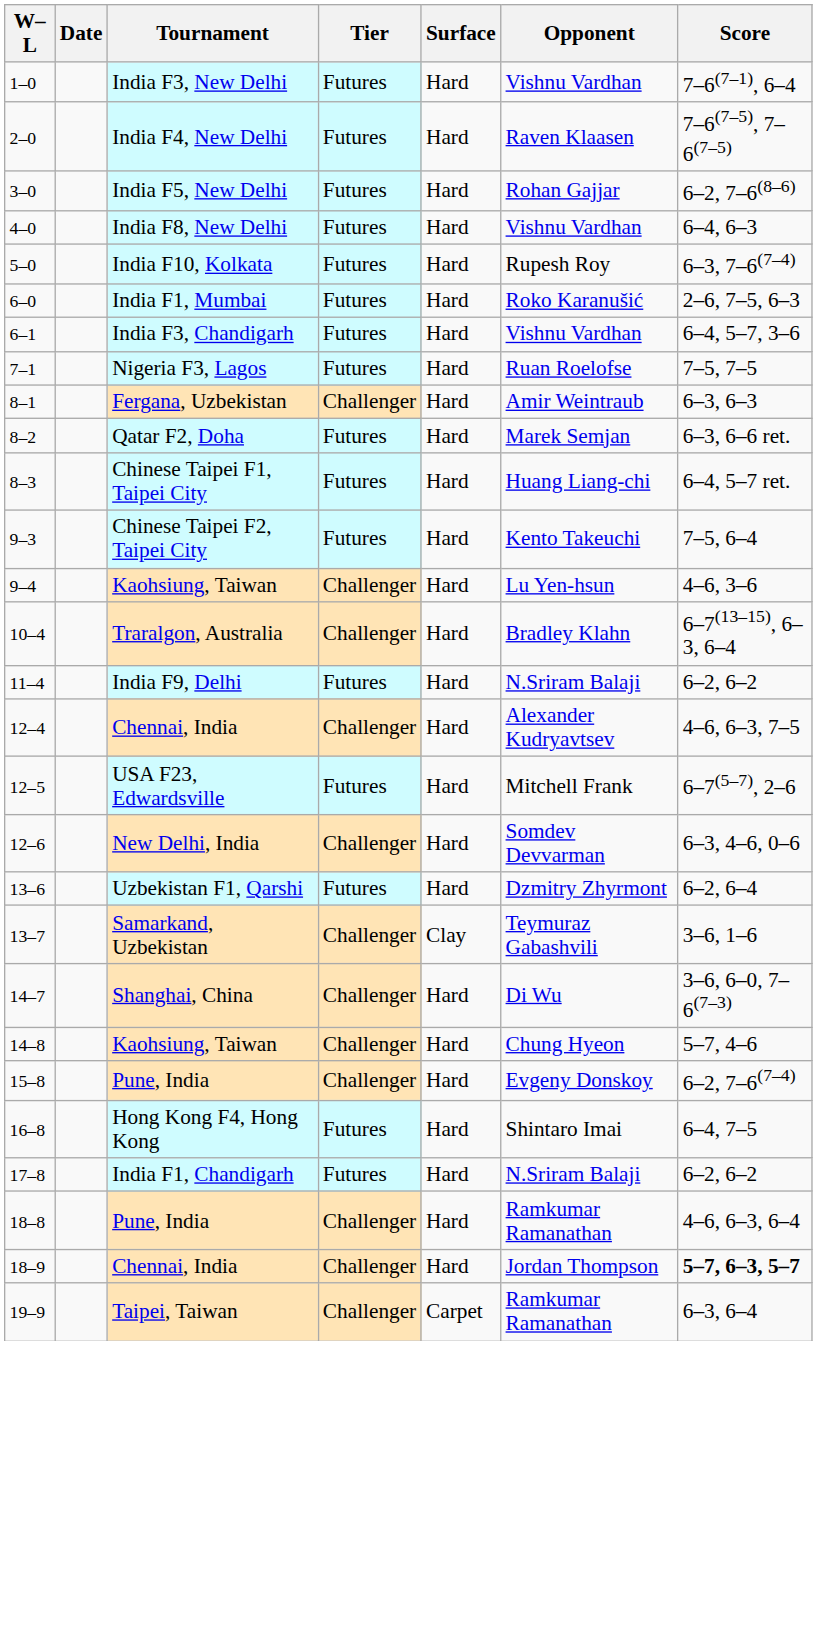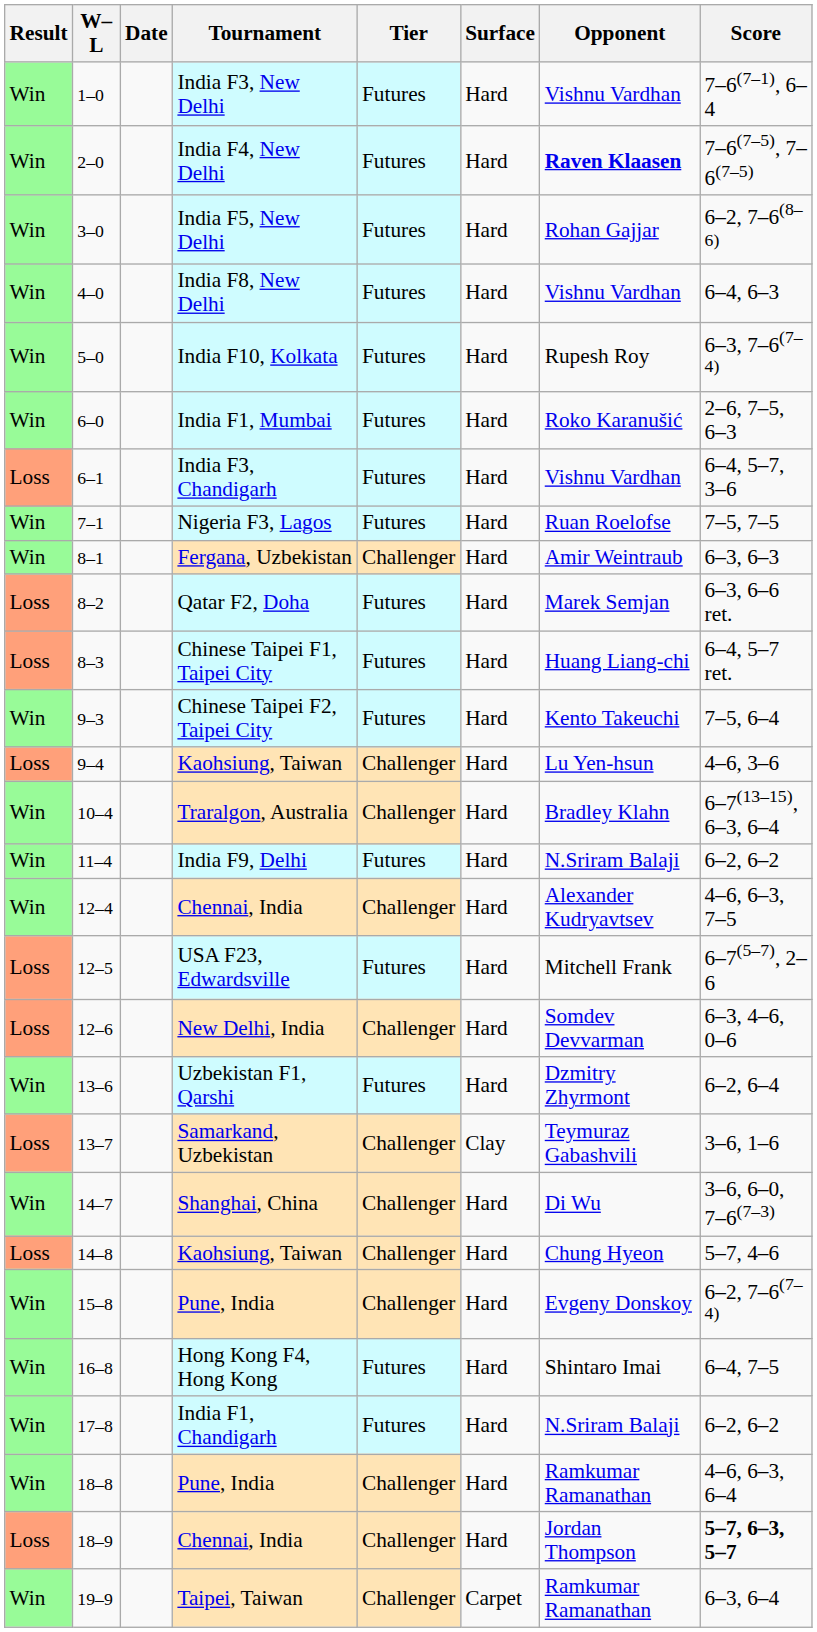 <table class="sortable wikitable">
 <tr>
+<th>Result</th>
 <th class="unsortable">W–L</th>
 <th>Date</th>
 <th>Tournament</th>
 <th>Tier</th>
 <th>Surface</th>
 <th>Opponent</th>
 <th class="unsortable">Score</th>
 </tr>
 <tr>
+<td style="background:#98fb98;">Win</td>
 <td><small>1–0</small></td>
 <td></td>
 <td style="background:#cffcff;">India F3, <a href='#'>New Delhi</a></td>
 <td style="background:#cffcff;">Futures</td>
 <td>Hard</td>
 <td> <a href='#'>Vishnu Vardhan</a></td>
 <td>7–6<sup>(7–1)</sup>, 6–4</td>
 </tr>
 <tr>
+<td style="background:#98fb98;">Win</td>
 <td><small>2–0</small></td>
 <td></td>
 <td style="background:#cffcff;">India F4, <a href='#'>New Delhi</a></td>
 <td style="background:#cffcff;">Futures</td>
 <td>Hard</td>
-<td> <a href='#'>Raven Klaasen</a></td>
+<td><strong> <a href='#'>Raven Klaasen</a></strong></td>
 <td>7–6<sup>(7–5)</sup>, 7–6<sup>(7–5)</sup></td>
 </tr>
 <tr>
+<td style="background:#98fb98;">Win</td>
 <td><small>3–0</small></td>
 <td></td>
 <td style="background:#cffcff;">India F5, <a href='#'>New Delhi</a></td>
 <td style="background:#cffcff;">Futures</td>
 <td>Hard</td>
 <td> <a href='#'>Rohan Gajjar</a></td>
 <td>6–2, 7–6<sup>(8–6)</sup></td>
 </tr>
 <tr>
+<td style="background:#98fb98;">Win</td>
 <td><small>4–0</small></td>
 <td></td>
 <td style="background:#cffcff;">India F8, <a href='#'>New Delhi</a></td>
 <td style="background:#cffcff;">Futures</td>
 <td>Hard</td>
 <td> <a href='#'>Vishnu Vardhan</a></td>
 <td>6–4, 6–3</td>
 </tr>
 <tr>
+<td style="background:#98fb98;">Win</td>
 <td><small>5–0</small></td>
 <td></td>
 <td style="background:#cffcff;">India F10, <a href='#'>Kolkata</a></td>
 <td style="background:#cffcff;">Futures</td>
 <td>Hard</td>
 <td> Rupesh Roy</td>
 <td>6–3, 7–6<sup>(7–4)</sup></td>
 </tr>
 <tr>
+<td style="background:#98fb98;">Win</td>
 <td><small>6–0</small></td>
 <td></td>
 <td style="background:#cffcff;">India F1, <a href='#'>Mumbai</a></td>
 <td style="background:#cffcff;">Futures</td>
 <td>Hard</td>
 <td> <a href='#'>Roko Karanušić</a></td>
 <td>2–6, 7–5, 6–3</td>
 </tr>
 <tr>
+<td style="background:#ffa07a;">Loss</td>
 <td><small>6–1</small></td>
 <td></td>
 <td style="background:#cffcff;">India F3, <a href='#'>Chandigarh</a></td>
 <td style="background:#cffcff;">Futures</td>
 <td>Hard</td>
 <td> <a href='#'>Vishnu Vardhan</a></td>
 <td>6–4, 5–7, 3–6</td>
 </tr>
 <tr>
+<td style="background:#98fb98;">Win</td>
 <td><small>7–1</small></td>
 <td></td>
 <td style="background:#cffcff;">Nigeria F3, <a href='#'>Lagos</a></td>
 <td style="background:#cffcff;">Futures</td>
 <td>Hard</td>
 <td> <a href='#'>Ruan Roelofse</a></td>
 <td>7–5, 7–5</td>
 </tr>
 <tr>
+<td style="background:#98fb98;">Win</td>
 <td><small>8–1</small></td>
 <td></td>
 <td style="background:moccasin;"><a href='#'>Fergana</a>, Uzbekistan</td>
 <td style="background:moccasin;">Challenger</td>
 <td>Hard</td>
 <td> <a href='#'>Amir Weintraub</a></td>
 <td>6–3, 6–3</td>
 </tr>
 <tr>
+<td style="background:#ffa07a;">Loss</td>
 <td><small>8–2</small></td>
 <td></td>
 <td style="background:#cffcff;">Qatar F2, <a href='#'>Doha</a></td>
 <td style="background:#cffcff;">Futures</td>
 <td>Hard</td>
 <td> <a href='#'>Marek Semjan</a></td>
 <td>6–3, 6–6 ret.</td>
 </tr>
 <tr>
+<td style="background:#ffa07a;">Loss</td>
 <td><small>8–3</small></td>
 <td></td>
 <td style="background:#cffcff;">Chinese Taipei F1, <a href='#'>Taipei City</a></td>
 <td style="background:#cffcff;">Futures</td>
 <td>Hard</td>
 <td> <a href='#'>Huang Liang-chi</a></td>
 <td>6–4, 5–7 ret.</td>
 </tr>
 <tr>
+<td style="background:#98fb98;">Win</td>
 <td><small>9–3</small></td>
 <td></td>
 <td style="background:#cffcff;">Chinese Taipei F2, <a href='#'>Taipei City</a></td>
 <td style="background:#cffcff;">Futures</td>
 <td>Hard</td>
 <td> <a href='#'>Kento Takeuchi</a></td>
 <td>7–5, 6–4</td>
 </tr>
 <tr>
+<td style="background:#ffa07a;">Loss</td>
 <td><small>9–4</small></td>
 <td></td>
 <td style="background:moccasin;"><a href='#'>Kaohsiung</a>, Taiwan</td>
 <td style="background:moccasin;">Challenger</td>
 <td>Hard</td>
 <td> <a href='#'>Lu Yen-hsun</a></td>
 <td>4–6, 3–6</td>
 </tr>
 <tr>
+<td style="background:#98fb98;">Win</td>
 <td><small>10–4</small></td>
 <td></td>
 <td style="background:moccasin;"><a href='#'>Traralgon</a>, Australia</td>
 <td style="background:moccasin;">Challenger</td>
 <td>Hard</td>
 <td> <a href='#'>Bradley Klahn</a></td>
 <td>6–7<sup>(13–15)</sup>, 6–3, 6–4</td>
 </tr>
 <tr>
+<td style="background:#98fb98;">Win</td>
 <td><small>11–4</small></td>
 <td></td>
 <td style="background:#cffcff;">India F9, <a href='#'>Delhi</a></td>
 <td style="background:#cffcff;">Futures</td>
 <td>Hard</td>
 <td> <a href='#'>N.Sriram Balaji</a></td>
 <td>6–2, 6–2</td>
 </tr>
 <tr>
+<td style="background:#98fb98;">Win</td>
 <td><small>12–4</small></td>
 <td></td>
 <td style="background:moccasin;"><a href='#'>Chennai</a>, India</td>
 <td style="background:moccasin;">Challenger</td>
 <td>Hard</td>
 <td> <a href='#'>Alexander Kudryavtsev</a></td>
 <td>4–6, 6–3, 7–5</td>
 </tr>
 <tr>
+<td style="background:#ffa07a;">Loss</td>
 <td><small>12–5</small></td>
 <td></td>
 <td style="background:#cffcff;">USA F23, <a href='#'>Edwardsville</a></td>
 <td style="background:#cffcff;">Futures</td>
 <td>Hard</td>
 <td> Mitchell Frank</td>
 <td>6–7<sup>(5–7)</sup>, 2–6</td>
 </tr>
 <tr>
+<td style="background:#ffa07a;">Loss</td>
 <td><small>12–6</small></td>
 <td></td>
 <td style="background:moccasin;"><a href='#'>New Delhi</a>, India</td>
 <td style="background:moccasin;">Challenger</td>
 <td>Hard</td>
 <td> <a href='#'>Somdev Devvarman</a></td>
 <td>6–3, 4–6, 0–6</td>
 </tr>
 <tr>
+<td style="background:#98fb98;">Win</td>
 <td><small>13–6</small></td>
 <td></td>
 <td style="background:#cffcff;">Uzbekistan F1, <a href='#'>Qarshi</a></td>
 <td style="background:#cffcff;">Futures</td>
 <td>Hard</td>
 <td> <a href='#'>Dzmitry Zhyrmont</a></td>
 <td>6–2, 6–4</td>
 </tr>
 <tr>
+<td style="background:#ffa07a;">Loss</td>
 <td><small>13–7</small></td>
 <td></td>
 <td style="background:moccasin;"><a href='#'>Samarkand</a>, Uzbekistan</td>
 <td style="background:moccasin;">Challenger</td>
 <td>Clay</td>
 <td> <a href='#'>Teymuraz Gabashvili</a></td>
 <td>3–6, 1–6</td>
 </tr>
 <tr>
+<td style="background:#98fb98;">Win</td>
 <td><small>14–7</small></td>
 <td></td>
 <td style="background:moccasin;"><a href='#'>Shanghai</a>, China</td>
 <td style="background:moccasin;">Challenger</td>
 <td>Hard</td>
 <td> <a href='#'>Di Wu</a></td>
 <td>3–6, 6–0, 7–6<sup>(7–3)</sup></td>
 </tr>
 <tr>
+<td style="background:#ffa07a;">Loss</td>
 <td><small>14–8</small></td>
 <td></td>
 <td style="background:moccasin;"><a href='#'>Kaohsiung</a>, Taiwan</td>
 <td style="background:moccasin;">Challenger</td>
 <td>Hard</td>
 <td> <a href='#'>Chung Hyeon</a></td>
 <td>5–7, 4–6</td>
 </tr>
 <tr>
+<td style="background:#98fb98;">Win</td>
 <td><small>15–8</small></td>
 <td></td>
 <td style="background:moccasin;"><a href='#'>Pune</a>, India</td>
 <td style="background:moccasin;">Challenger</td>
 <td>Hard</td>
 <td> <a href='#'>Evgeny Donskoy</a></td>
 <td>6–2, 7–6<sup>(7–4)</sup></td>
 </tr>
 <tr>
+<td style="background:#98fb98;">Win</td>
 <td><small>16–8</small></td>
 <td></td>
 <td style="background:#cffcff;">Hong Kong F4, Hong Kong</td>
 <td style="background:#cffcff;">Futures</td>
 <td>Hard</td>
 <td> Shintaro Imai</td>
 <td>6–4, 7–5</td>
 </tr>
 <tr>
+<td style="background:#98fb98;">Win</td>
 <td><small>17–8</small></td>
 <td></td>
 <td style="background:#cffcff;">India F1, <a href='#'>Chandigarh</a></td>
 <td style="background:#cffcff;">Futures</td>
 <td>Hard</td>
 <td> <a href='#'>N.Sriram Balaji</a></td>
 <td>6–2, 6–2</td>
 </tr>
 <tr>
+<td style="background:#98fb98;">Win</td>
 <td><small>18–8</small></td>
 <td></td>
 <td style="background:moccasin;"><a href='#'>Pune</a>, India</td>
 <td style="background:moccasin;">Challenger</td>
 <td>Hard</td>
 <td> <a href='#'>Ramkumar Ramanathan</a></td>
 <td>4–6, 6–3, 6–4</td>
 </tr>
 <tr>
+<td style="background:#ffa07a;">Loss</td>
 <td><small>18–9</small></td>
 <td></td>
 <td style="background:moccasin;"><a href='#'>Chennai</a>, India</td>
 <td style="background:moccasin;">Challenger</td>
 <td>Hard</td>
 <td> <a href='#'>Jordan Thompson</a></td>
 <td><strong>5–7, 6–3, 5–7</strong></td>
 </tr>
 <tr>
+<td style="background:#98fb98;">Win</td>
 <td><small>19–9</small></td>
 <td></td>
 <td style="background:moccasin;"><a href='#'>Taipei</a>, Taiwan</td>
 <td style="background:moccasin;">Challenger</td>
 <td>Carpet</td>
 <td> <a href='#'>Ramkumar Ramanathan</a></td>
 <td>6–3, 6–4</td>
 </tr>
 </table>
